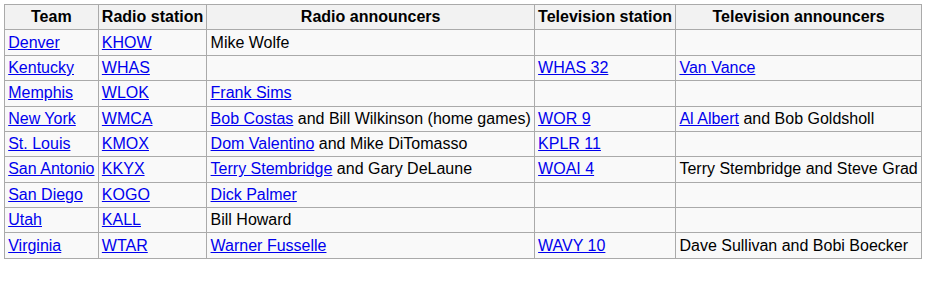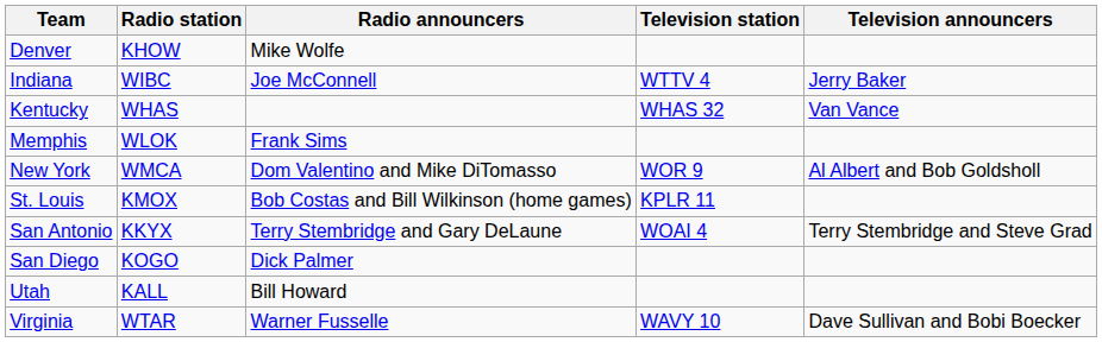 <table class="wikitable">
 <tr>
 <th>Team</th>
 <th>Radio station</th>
 <th>Radio announcers</th>
 <th>Television station</th>
 <th>Television announcers</th>
 </tr>
 <tr>
 <td><a href='#'>Denver</a></td>
 <td><a href='#'>KHOW</a></td>
 <td>Mike Wolfe</td>
 <td></td>
 <td></td>
+</tr>
+<tr>
+<td><a href='#'>Indiana</a></td>
+<td><a href='#'>WIBC</a></td>
+<td><a href='#'>Joe McConnell</a></td>
+<td><a href='#'>WTTV 4</a></td>
+<td><a href='#'>Jerry Baker</a></td>
 </tr>
 <tr>
 <td><a href='#'>Kentucky</a></td>
 <td><a href='#'>WHAS</a></td>
 <td></td>
 <td><a href='#'>WHAS 32</a></td>
 <td><a href='#'>Van Vance</a></td>
 </tr>
 <tr>
 <td><a href='#'>Memphis</a></td>
 <td><a href='#'>WLOK</a></td>
 <td><a href='#'>Frank Sims</a></td>
 <td></td>
 <td></td>
 </tr>
 <tr>
 <td><a href='#'>New York</a></td>
 <td><a href='#'>WMCA</a></td>
-<td><a href='#'>Bob Costas</a> and Bill Wilkinson (home games)</td>
+<td><a href='#'>Dom Valentino</a> and Mike DiTomasso</td>
 <td><a href='#'>WOR 9</a></td>
 <td><a href='#'>Al Albert</a> and Bob Goldsholl</td>
 </tr>
 <tr>
 <td><a href='#'>St. Louis</a></td>
 <td><a href='#'>KMOX</a></td>
-<td><a href='#'>Dom Valentino</a> and Mike DiTomasso</td>
+<td><a href='#'>Bob Costas</a> and Bill Wilkinson (home games)</td>
 <td><a href='#'>KPLR 11</a></td>
 <td></td>
 </tr>
 <tr>
 <td><a href='#'>San Antonio</a></td>
 <td><a href='#'>KKYX</a></td>
 <td><a href='#'>Terry Stembridge</a> and Gary DeLaune</td>
 <td><a href='#'>WOAI 4</a></td>
 <td>Terry Stembridge and Steve Grad</td>
 </tr>
 <tr>
 <td><a href='#'>San Diego</a></td>
 <td><a href='#'>KOGO</a></td>
 <td><a href='#'>Dick Palmer</a></td>
 <td></td>
 <td></td>
 </tr>
 <tr>
 <td><a href='#'>Utah</a></td>
 <td><a href='#'>KALL</a></td>
 <td>Bill Howard</td>
 <td></td>
 <td></td>
 </tr>
 <tr>
 <td><a href='#'>Virginia</a></td>
 <td><a href='#'>WTAR</a></td>
 <td><a href='#'>Warner Fusselle</a></td>
 <td><a href='#'>WAVY 10</a></td>
 <td>Dave Sullivan and Bobi Boecker</td>
 </tr>
 </table>
